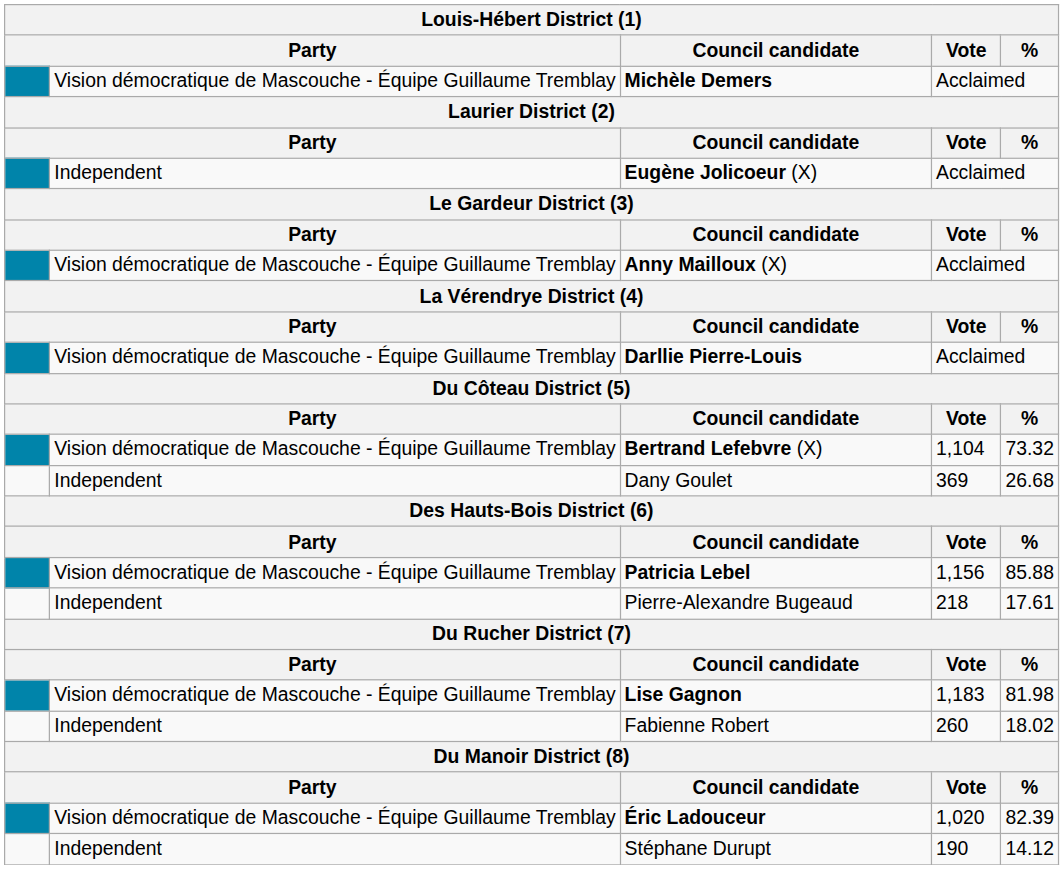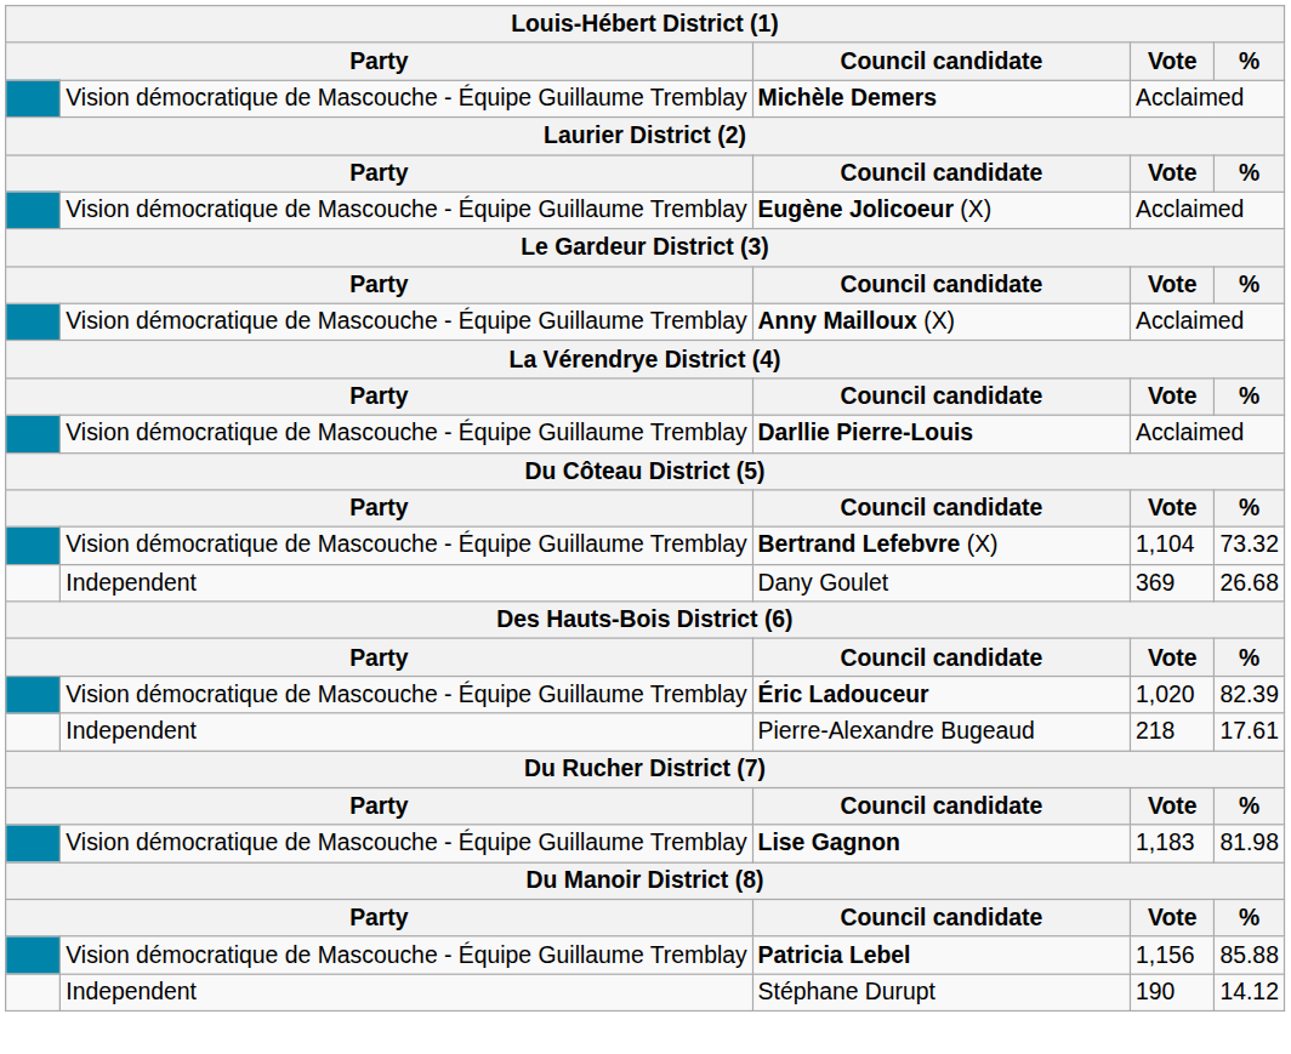 <table class="wikitable">
 <tr>
 <th colspan="5">Louis-Hébert District (1)</th>
 </tr>
 <tr>
 <th bgcolor="#DDDDFF" width="230px" colspan="2">Party</th>
 <th bgcolor="#DDDDFF" width="250px">Council candidate</th>
 <th bgcolor="#DDDDFF" width="50px">Vote</th>
 <th bgcolor="#DDDDFF" width="30px">%</th>
 </tr>
 <tr>
 <td bgcolor=#0084AA width="30px"> </td>
 <td>Vision démocratique de Mascouche - Équipe Guillaume Tremblay</td>
 <td><strong>Michèle Demers</strong></td>
 <td colspan="2">Acclaimed</td>
 </tr>
 <tr>
 <th colspan="5">Laurier District (2)</th>
 </tr>
 <tr>
 <th bgcolor="#DDDDFF" width="230px" colspan="2">Party</th>
 <th bgcolor="#DDDDFF" width="250px">Council candidate</th>
 <th bgcolor="#DDDDFF" width="50px">Vote</th>
 <th bgcolor="#DDDDFF" width="30px">%</th>
 </tr>
 <tr>
 <td bgcolor=#0084AA width="30px"> </td>
-<td>Independent</td>
+<td>Vision démocratique de Mascouche - Équipe Guillaume Tremblay</td>
 <td><strong>Eugène Jolicoeur</strong> (X)</td>
 <td colspan="2">Acclaimed</td>
 </tr>
 <tr>
 <th colspan="5">Le Gardeur District (3)</th>
 </tr>
 <tr>
 <th bgcolor="#DDDDFF" width="230px" colspan="2">Party</th>
 <th bgcolor="#DDDDFF" width="250px">Council candidate</th>
 <th bgcolor="#DDDDFF" width="50px">Vote</th>
 <th bgcolor="#DDDDFF" width="30px">%</th>
 </tr>
 <tr>
 <td bgcolor=#0084AA width="30px"> </td>
 <td>Vision démocratique de Mascouche - Équipe Guillaume Tremblay</td>
 <td><strong>Anny Mailloux</strong> (X)</td>
 <td colspan="2">Acclaimed</td>
 </tr>
 <tr>
 <th colspan="5">La Vérendrye District (4)</th>
 </tr>
 <tr>
 <th bgcolor="#DDDDFF" width="230px" colspan="2">Party</th>
 <th bgcolor="#DDDDFF" width="250px">Council candidate</th>
 <th bgcolor="#DDDDFF" width="50px">Vote</th>
 <th bgcolor="#DDDDFF" width="30px">%</th>
 </tr>
 <tr>
 <td bgcolor=#0084AA width="30px"> </td>
 <td>Vision démocratique de Mascouche - Équipe Guillaume Tremblay</td>
 <td><strong>Darllie Pierre-Louis</strong></td>
 <td colspan="2">Acclaimed</td>
 </tr>
 <tr>
 <th colspan="5">Du Côteau District (5)</th>
 </tr>
 <tr>
 <th bgcolor="#DDDDFF" width="230px" colspan="2">Party</th>
 <th bgcolor="#DDDDFF" width="250px">Council candidate</th>
 <th bgcolor="#DDDDFF" width="50px">Vote</th>
 <th bgcolor="#DDDDFF" width="30px">%</th>
 </tr>
 <tr>
 <td bgcolor=#0084AA width="30px"> </td>
 <td>Vision démocratique de Mascouche - Équipe Guillaume Tremblay</td>
 <td><strong>Bertrand Lefebvre</strong> (X)</td>
 <td>1,104</td>
 <td>73.32</td>
 </tr>
 <tr>
 <td> </td>
 <td>Independent</td>
 <td>Dany Goulet</td>
 <td>369</td>
 <td>26.68</td>
 </tr>
 <tr>
 <th colspan="5">Des Hauts-Bois District (6)</th>
 </tr>
 <tr>
 <th bgcolor="#DDDDFF" width="230px" colspan="2">Party</th>
 <th bgcolor="#DDDDFF" width="250px">Council candidate</th>
 <th bgcolor="#DDDDFF" width="50px">Vote</th>
 <th bgcolor="#DDDDFF" width="30px">%</th>
 </tr>
 <tr>
 <td bgcolor=#0084AA width="30px"> </td>
 <td>Vision démocratique de Mascouche - Équipe Guillaume Tremblay</td>
-<td><strong>Patricia Lebel</strong></td>
-<td>1,156</td>
-<td>85.88</td>
+<td><strong>Éric Ladouceur</strong></td>
+<td>1,020</td>
+<td>82.39</td>
 </tr>
 <tr>
 <td> </td>
 <td>Independent</td>
 <td>Pierre-Alexandre Bugeaud</td>
 <td>218</td>
 <td>17.61</td>
 </tr>
 <tr>
 <th colspan="5">Du Rucher District (7)</th>
 </tr>
 <tr>
 <th bgcolor="#DDDDFF" width="230px" colspan="2">Party</th>
 <th bgcolor="#DDDDFF" width="250px">Council candidate</th>
 <th bgcolor="#DDDDFF" width="50px">Vote</th>
 <th bgcolor="#DDDDFF" width="30px">%</th>
 </tr>
 <tr>
 <td bgcolor=#0084AA width="30px"> </td>
 <td>Vision démocratique de Mascouche - Équipe Guillaume Tremblay</td>
 <td><strong>Lise Gagnon</strong></td>
 <td>1,183</td>
 <td>81.98</td>
 </tr>
 <tr>
-<td> </td>
-<td>Independent</td>
-<td>Fabienne Robert</td>
-<td>260</td>
-<td>18.02</td>
-</tr>
-<tr>
 <th colspan="5">Du Manoir District (8)</th>
 </tr>
 <tr>
 <th bgcolor="#DDDDFF" width="230px" colspan="2">Party</th>
 <th bgcolor="#DDDDFF" width="250px">Council candidate</th>
 <th bgcolor="#DDDDFF" width="50px">Vote</th>
 <th bgcolor="#DDDDFF" width="30px">%</th>
 </tr>
 <tr>
 <td bgcolor=#0084AA width="30px"> </td>
 <td>Vision démocratique de Mascouche - Équipe Guillaume Tremblay</td>
-<td><strong>Éric Ladouceur</strong></td>
-<td>1,020</td>
-<td>82.39</td>
+<td><strong>Patricia Lebel</strong></td>
+<td>1,156</td>
+<td>85.88</td>
 </tr>
 <tr>
 <td> </td>
 <td>Independent</td>
 <td>Stéphane Durupt</td>
 <td>190</td>
 <td>14.12</td>
 </tr>
 </table>
